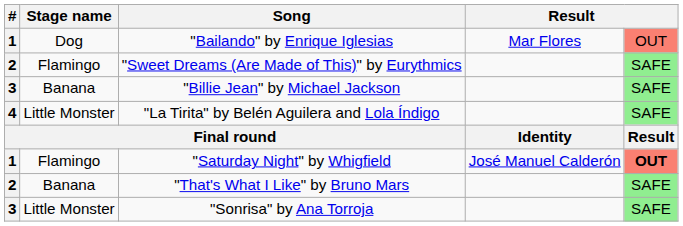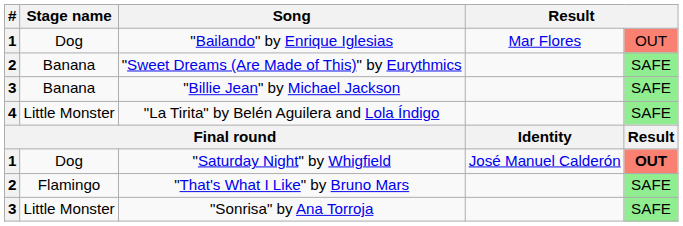 <table class="wikitable plainrowheaders" style="text-align:center">
 <tr>
 <th>#</th>
 <th>Stage name</th>
 <th>Song</th>
 <th colspan="2">Result</th>
 </tr>
 <tr>
 <th>1</th>
 <td>Dog</td>
 <td>"<a href='#'>Bailando</a>" by <a href='#'>Enrique Iglesias</a></td>
 <td><a href='#'>Mar Flores</a></td>
 <td bgcolor="salmon">OUT</td>
 </tr>
 <tr>
 <th>2</th>
-<td>Flamingo</td>
+<td>Banana</td>
 <td>"<a href='#'>Sweet Dreams (Are Made of This)</a>" by <a href='#'>Eurythmics</a></td>
 <td></td>
 <td bgcolor="lightgreen">SAFE</td>
 </tr>
 <tr>
 <th>3</th>
 <td>Banana</td>
 <td>"<a href='#'>Billie Jean</a>" by <a href='#'>Michael Jackson</a></td>
 <td></td>
 <td bgcolor="lightgreen">SAFE</td>
 </tr>
 <tr>
 <th>4</th>
 <td>Little Monster</td>
 <td>"La Tirita" by Belén Aguilera and <a href='#'>Lola Índigo</a></td>
 <td></td>
 <td bgcolor="lightgreen">SAFE</td>
 </tr>
 <tr>
 <th colspan="3">Final round</th>
 <th>Identity</th>
 <th>Result</th>
 </tr>
 <tr>
 <th>1</th>
-<td>Flamingo</td>
+<td>Dog</td>
 <td>"<a href='#'>Saturday Night</a>" by <a href='#'>Whigfield</a></td>
 <td><a href='#'>José Manuel Calderón</a></td>
 <td bgcolor="salmon"><strong>OUT</strong></td>
 </tr>
 <tr>
 <th>2</th>
-<td>Banana</td>
+<td>Flamingo</td>
 <td>"<a href='#'>That's What I Like</a>" by <a href='#'>Bruno Mars</a></td>
 <td></td>
 <td bgcolor="lightgreen">SAFE</td>
 </tr>
 <tr>
 <th>3</th>
 <td>Little Monster</td>
 <td>"Sonrisa" by <a href='#'>Ana Torroja</a></td>
 <td></td>
 <td bgcolor="lightgreen">SAFE</td>
 </tr>
 </table>
